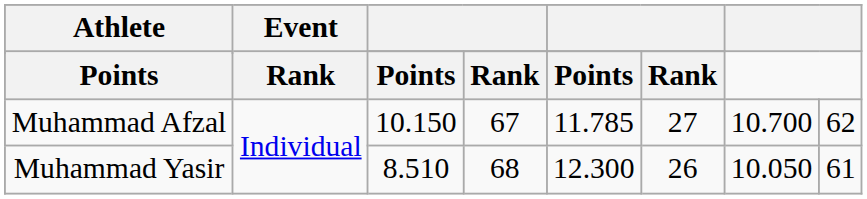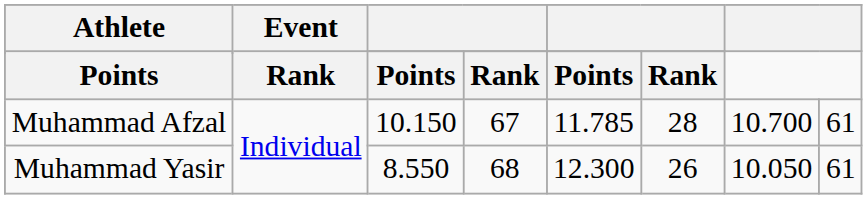 <table class=wikitable "style=font-size:95%">
 <tr>
 <th rowspan=2>Athlete</th>
 <th rowspan=2>Event</th>
 <th colspan=2></th>
 <th colspan=2></th>
 <th colspan=2></th>
 </tr>
 <tr style="font-size:95%">
 </tr>
 <tr>
 <th>Points</th>
 <th>Rank</th>
 <th>Points</th>
 <th>Rank</th>
 <th>Points</th>
 <th>Rank</th>
 </tr>
 <tr align=center>
 <td>Muhammad Afzal</td>
 <td rowspan=2><a href='#'>Individual</a></td>
 <td>10.150</td>
 <td>67</td>
 <td>11.785</td>
-<td>27</td>
+<td>28</td>
 <td>10.700</td>
-<td>62</td>
+<td>61</td>
 </tr>
 <tr align=center>
 <td>Muhammad Yasir</td>
-<td>8.510</td>
+<td>8.550</td>
 <td>68</td>
 <td>12.300</td>
 <td>26</td>
 <td>10.050</td>
 <td>61</td>
 </tr>
 </table>
